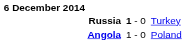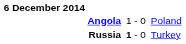 <table>
 <tr>
 <td><strong>6 December 2014</strong></td>
+</tr>
+<tr>
+<td></td>
+<td align=right><strong><a href='#'>Angola</a></strong></td>
+<td></td>
+<td>1 - 0</td>
+<td></td>
+<td><a href='#'>Poland</a></td>
 </tr>
 <tr>
 <td></td>
 <td align=right><strong>Russia</strong></td>
 <td></td>
 <td><strong>1</strong> - 0</td>
 <td></td>
 <td><a href='#'>Turkey</a></td>
 </tr>
-<tr>
-<td></td>
-<td align=right><strong><a href='#'>Angola</a></strong></td>
-<td></td>
-<td>1 - 0</td>
-<td></td>
-<td><a href='#'>Poland</a></td>
-</tr>
 </table>
